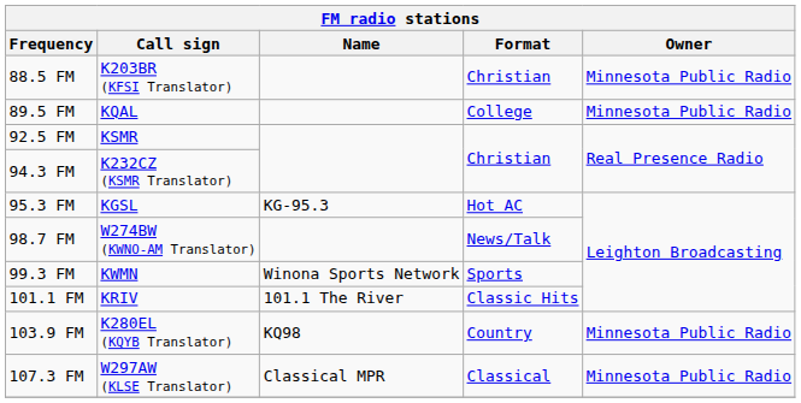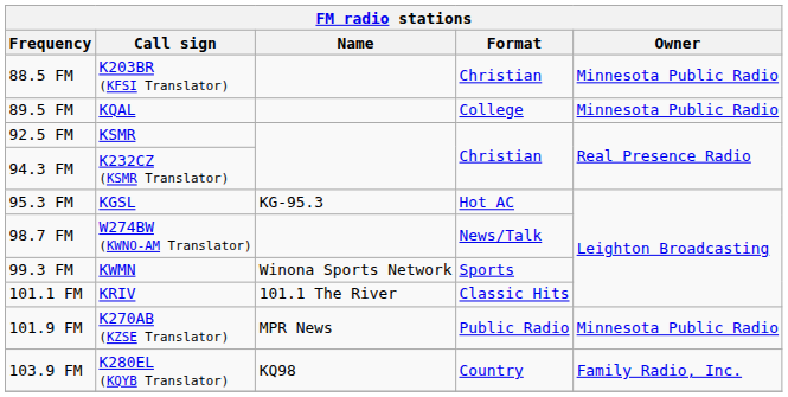 <table class="wikitable">
 <tr>
 <th align="center" colspan="5"><strong><a href='#'>FM radio</a> stations</strong></th>
 </tr>
 <tr>
 <th>Frequency</th>
 <th>Call sign</th>
 <th>Name</th>
 <th>Format</th>
 <th>Owner</th>
 </tr>
 <tr>
 <td>88.5 FM</td>
 <td><a href='#'>K203BR</a><br><small>(<a href='#'>KFSI</a> Translator)</small></td>
 <td></td>
 <td><a href='#'>Christian</a></td>
 <td><a href='#'>Minnesota Public Radio</a></td>
 </tr>
 <tr>
 <td>89.5 FM</td>
 <td><a href='#'>KQAL</a></td>
 <td></td>
 <td><a href='#'>College</a></td>
 <td><a href='#'>Minnesota Public Radio</a></td>
 </tr>
 <tr>
 <td>92.5 FM</td>
 <td><a href='#'>KSMR</a></td>
 <td rowspan=2></td>
 <td rowspan=2><a href='#'>Christian</a></td>
 <td rowspan=2><a href='#'>Real Presence Radio</a></td>
 </tr>
 <tr>
 <td>94.3 FM</td>
 <td><a href='#'>K232CZ</a><br><small>(<a href='#'>KSMR</a> Translator)</small></td>
 </tr>
 <tr>
 <td>95.3 FM</td>
 <td><a href='#'>KGSL</a></td>
 <td>KG-95.3</td>
 <td><a href='#'>Hot AC</a></td>
 <td rowspan=4><a href='#'>Leighton Broadcasting</a></td>
 </tr>
 <tr>
 <td>98.7 FM</td>
 <td><a href='#'>W274BW</a><br><small>(<a href='#'>KWNO-AM</a> Translator)</small></td>
 <td></td>
 <td><a href='#'>News/Talk</a></td>
 </tr>
 <tr>
 <td>99.3 FM</td>
 <td><a href='#'>KWMN</a></td>
 <td>Winona Sports Network</td>
 <td><a href='#'>Sports</a></td>
 </tr>
 <tr>
 <td>101.1 FM</td>
 <td><a href='#'>KRIV</a></td>
 <td>101.1 The River</td>
 <td><a href='#'>Classic Hits</a></td>
 </tr>
 <tr>
+<td>101.9 FM</td>
+<td><a href='#'>K270AB</a><br><small>(<a href='#'>KZSE</a> Translator)</small></td>
+<td>MPR News</td>
+<td><a href='#'>Public Radio</a></td>
+<td><a href='#'>Minnesota Public Radio</a></td>
+</tr>
+<tr>
 <td>103.9 FM</td>
 <td><a href='#'>K280EL</a><br><small>(<a href='#'>KQYB</a> Translator)</small></td>
 <td>KQ98</td>
 <td><a href='#'>Country</a></td>
-<td><a href='#'>Minnesota Public Radio</a></td>
-</tr>
-<tr>
-<td>107.3 FM</td>
-<td><a href='#'>W297AW</a><br><small>(<a href='#'>KLSE</a> Translator)</small></td>
-<td>Classical MPR</td>
-<td><a href='#'>Classical</a></td>
-<td><a href='#'>Minnesota Public Radio</a></td>
+<td><a href='#'>Family Radio, Inc.</a></td>
 </tr>
 <tr>
 </tr>
 </table>
